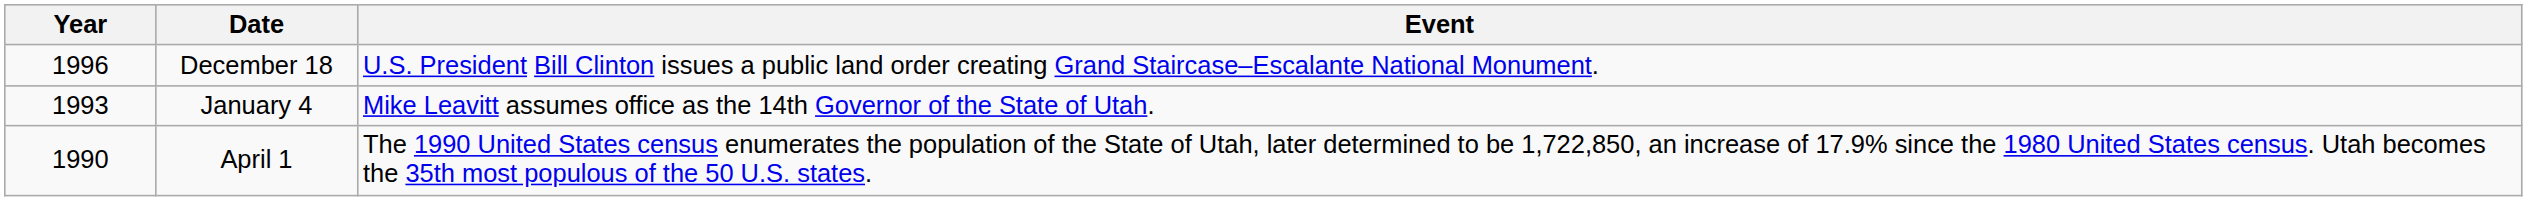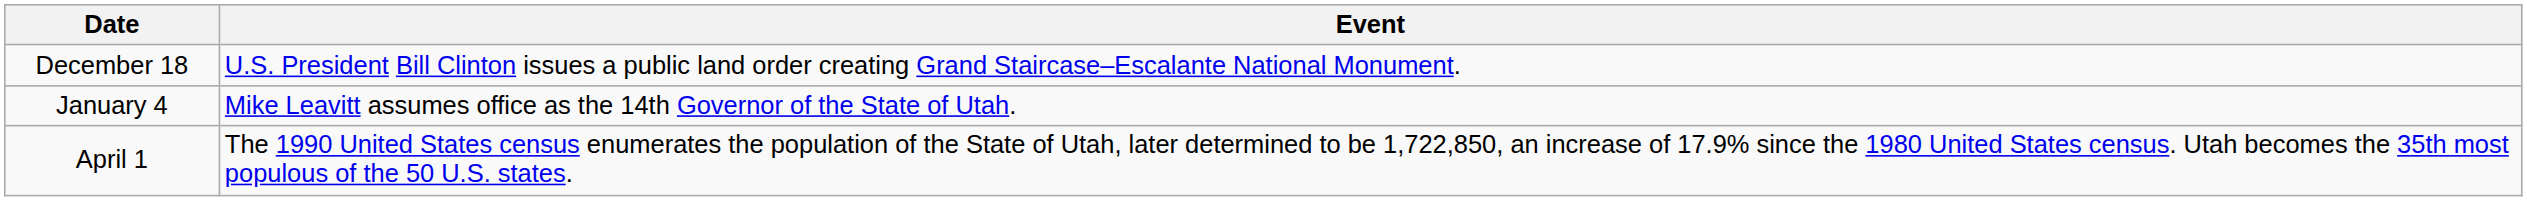 <table class="wikitable" style="width:100%;">
 <tr>
-<th style="width:6%">Year</th>
 <th style="width:8%">Date</th>
 <th style="width:86%">Event</th>
 </tr>
 <tr>
-<td align=center rowspan=1>1996</td>
 <td align=center>December 18</td>
 <td><a href='#'>U.S. President</a> <a href='#'>Bill Clinton</a> issues a public land order creating <a href='#'>Grand Staircase–Escalante National Monument</a>.</td>
 </tr>
 <tr>
-<td align=center rowspan=1>1993</td>
 <td align=center>January 4</td>
 <td><a href='#'>Mike Leavitt</a> assumes office as the 14th <a href='#'>Governor of the State of Utah</a>.</td>
 </tr>
 <tr>
-<td align=center rowspan=1>1990</td>
 <td align=center>April 1</td>
 <td>The <a href='#'>1990 United States census</a> enumerates the population of the State of Utah, later determined to be 1,722,850, an increase of 17.9% since the <a href='#'>1980 United States census</a>. Utah becomes the <a href='#'>35th most populous of the 50 U.S. states</a>.</td>
 </tr>
 </table>
